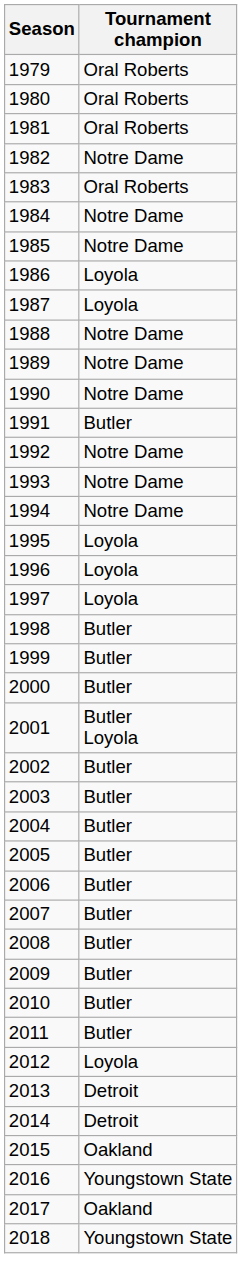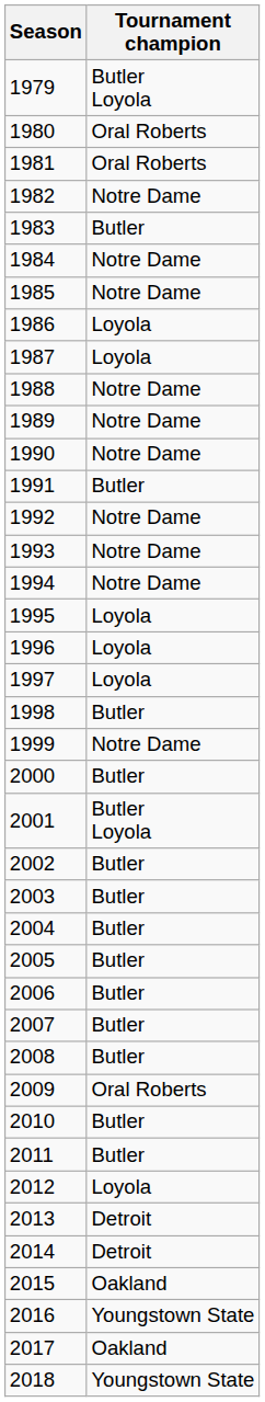 <table class="wikitable sortable">
 <tr>
 <th>Season</th>
 <th>Tournament<br>champion</th>
 </tr>
 <tr>
 <td>1979</td>
-<td>Oral Roberts</td>
+<td>Butler<br>Loyola</td>
 </tr>
 <tr>
 <td>1980</td>
 <td>Oral Roberts</td>
 </tr>
 <tr>
 <td>1981</td>
 <td>Oral Roberts</td>
 </tr>
 <tr>
 <td>1982</td>
 <td>Notre Dame</td>
 </tr>
 <tr>
 <td>1983</td>
-<td>Oral Roberts</td>
+<td>Butler</td>
 </tr>
 <tr>
 <td>1984</td>
 <td>Notre Dame</td>
 </tr>
 <tr>
 <td>1985</td>
 <td>Notre Dame</td>
 </tr>
 <tr>
 <td>1986</td>
 <td>Loyola</td>
 </tr>
 <tr>
 <td>1987</td>
 <td>Loyola</td>
 </tr>
 <tr>
 <td>1988</td>
 <td>Notre Dame</td>
 </tr>
 <tr>
 <td>1989</td>
 <td>Notre Dame</td>
 </tr>
 <tr>
 <td>1990</td>
 <td>Notre Dame</td>
 </tr>
 <tr>
 <td>1991</td>
 <td>Butler</td>
 </tr>
 <tr>
 <td>1992</td>
 <td>Notre Dame</td>
 </tr>
 <tr>
 <td>1993</td>
 <td>Notre Dame</td>
 </tr>
 <tr>
 <td>1994</td>
 <td>Notre Dame</td>
 </tr>
 <tr>
 <td>1995</td>
 <td>Loyola</td>
 </tr>
 <tr>
 <td>1996</td>
 <td>Loyola</td>
 </tr>
 <tr>
 <td>1997</td>
 <td>Loyola</td>
 </tr>
 <tr>
 <td>1998</td>
 <td>Butler</td>
 </tr>
 <tr>
 <td>1999</td>
-<td>Butler</td>
+<td>Notre Dame</td>
 </tr>
 <tr>
 <td>2000</td>
 <td>Butler</td>
 </tr>
 <tr>
 <td>2001</td>
 <td>Butler<br>Loyola</td>
 </tr>
 <tr>
 <td>2002</td>
 <td>Butler</td>
 </tr>
 <tr>
 <td>2003</td>
 <td>Butler</td>
 </tr>
 <tr>
 <td>2004</td>
 <td>Butler</td>
 </tr>
 <tr>
 <td>2005</td>
 <td>Butler</td>
 </tr>
 <tr>
 <td>2006</td>
 <td>Butler</td>
 </tr>
 <tr>
 <td>2007</td>
 <td>Butler</td>
 </tr>
 <tr>
 <td>2008</td>
 <td>Butler</td>
 </tr>
 <tr>
 <td>2009</td>
-<td>Butler</td>
+<td>Oral Roberts</td>
 </tr>
 <tr>
 <td>2010</td>
 <td>Butler</td>
 </tr>
 <tr>
 <td>2011</td>
 <td>Butler</td>
 </tr>
 <tr>
 <td>2012</td>
 <td>Loyola</td>
 </tr>
 <tr>
 <td>2013</td>
 <td>Detroit</td>
 </tr>
 <tr>
 <td>2014</td>
 <td>Detroit</td>
 </tr>
 <tr>
 <td>2015</td>
 <td>Oakland</td>
 </tr>
 <tr>
 <td>2016</td>
 <td>Youngstown State</td>
 </tr>
 <tr>
 <td>2017</td>
 <td>Oakland</td>
 </tr>
 <tr>
 <td>2018</td>
 <td>Youngstown State</td>
 </tr>
 </table>
